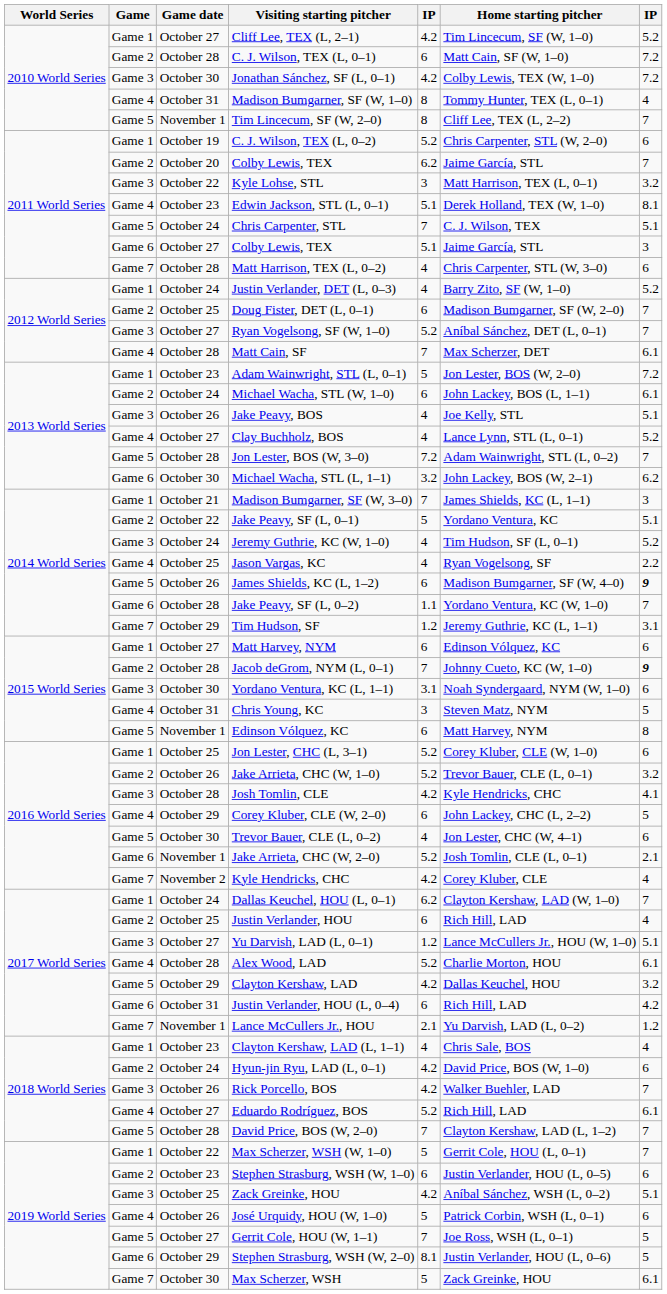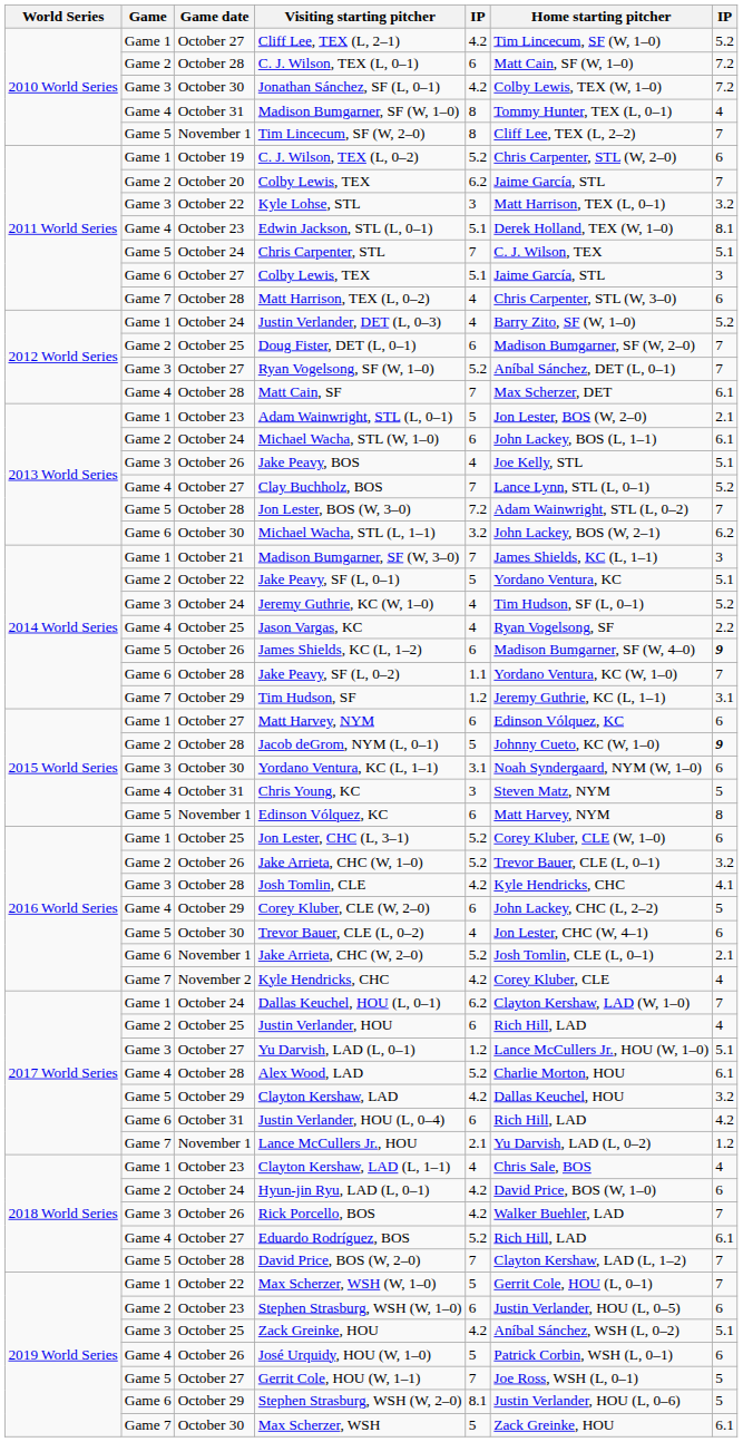 <table class="wikitable">
 <tr>
 <th>World Series</th>
 <th>Game</th>
 <th>Game date</th>
 <th>Visiting starting pitcher</th>
 <th>IP</th>
 <th>Home starting pitcher</th>
 <th>IP</th>
 </tr>
 <tr>
 <td rowspan=5><a href='#'>2010 World Series</a></td>
 <td>Game 1</td>
 <td>October 27</td>
 <td><a href='#'>Cliff Lee</a>, <a href='#'>TEX</a> (L, 2–1)</td>
 <td>4.2</td>
 <td><a href='#'>Tim Lincecum</a>, <a href='#'>SF</a> (W, 1–0)</td>
 <td>5.2</td>
 </tr>
 <tr>
 <td>Game 2</td>
 <td>October 28</td>
 <td><a href='#'>C. J. Wilson</a>, TEX (L, 0–1)</td>
 <td>6</td>
 <td><a href='#'>Matt Cain</a>, SF (W, 1–0)</td>
 <td>7.2</td>
 </tr>
 <tr>
 <td>Game 3</td>
 <td>October 30</td>
 <td><a href='#'>Jonathan Sánchez</a>, SF (L, 0–1)</td>
 <td>4.2</td>
 <td><a href='#'>Colby Lewis</a>, TEX (W, 1–0)</td>
 <td>7.2</td>
 </tr>
 <tr>
 <td>Game 4</td>
 <td>October 31</td>
 <td><a href='#'>Madison Bumgarner</a>, SF (W, 1–0)</td>
 <td>8</td>
 <td><a href='#'>Tommy Hunter</a>, TEX (L, 0–1)</td>
 <td>4</td>
 </tr>
 <tr>
 <td>Game 5</td>
 <td>November 1</td>
 <td><a href='#'>Tim Lincecum</a>, SF (W, 2–0)</td>
 <td>8</td>
 <td><a href='#'>Cliff Lee</a>, TEX (L, 2–2)</td>
 <td>7</td>
 </tr>
 <tr>
 <td rowspan=7><a href='#'>2011 World Series</a></td>
 <td>Game 1</td>
 <td>October 19</td>
 <td><a href='#'>C. J. Wilson</a>, <a href='#'>TEX</a> (L, 0–2)</td>
 <td>5.2</td>
 <td><a href='#'>Chris Carpenter</a>, <a href='#'>STL</a> (W, 2–0)</td>
 <td>6</td>
 </tr>
 <tr>
 <td>Game 2</td>
 <td>October 20</td>
 <td><a href='#'>Colby Lewis</a>, TEX</td>
 <td>6.2</td>
 <td><a href='#'>Jaime García</a>, STL</td>
 <td>7</td>
 </tr>
 <tr>
 <td>Game 3</td>
 <td>October 22</td>
 <td><a href='#'>Kyle Lohse</a>, STL</td>
 <td>3</td>
 <td><a href='#'>Matt Harrison</a>, TEX (L, 0–1)</td>
 <td>3.2</td>
 </tr>
 <tr>
 <td>Game 4</td>
 <td>October 23</td>
 <td><a href='#'>Edwin Jackson</a>, STL (L, 0–1)</td>
 <td>5.1</td>
 <td><a href='#'>Derek Holland</a>, TEX (W, 1–0)</td>
 <td>8.1</td>
 </tr>
 <tr>
 <td>Game 5</td>
 <td>October 24</td>
 <td><a href='#'>Chris Carpenter</a>, STL</td>
 <td>7</td>
 <td><a href='#'>C. J. Wilson</a>, TEX</td>
 <td>5.1</td>
 </tr>
 <tr>
 <td>Game 6</td>
 <td>October 27</td>
 <td><a href='#'>Colby Lewis</a>, TEX</td>
 <td>5.1</td>
 <td><a href='#'>Jaime García</a>, STL</td>
 <td>3</td>
 </tr>
 <tr>
 <td>Game 7</td>
 <td>October 28</td>
 <td><a href='#'>Matt Harrison</a>, TEX (L, 0–2)</td>
 <td>4</td>
 <td><a href='#'>Chris Carpenter</a>, STL (W, 3–0)</td>
 <td>6</td>
 </tr>
 <tr>
 <td rowspan=4><a href='#'>2012 World Series</a></td>
 <td>Game 1</td>
 <td>October 24</td>
 <td><a href='#'>Justin Verlander</a>, <a href='#'>DET</a> (L, 0–3)</td>
 <td>4</td>
 <td><a href='#'>Barry Zito</a>, <a href='#'>SF</a> (W, 1–0)</td>
 <td>5.2</td>
 </tr>
 <tr>
 <td>Game 2</td>
 <td>October 25</td>
 <td><a href='#'>Doug Fister</a>, DET (L, 0–1)</td>
 <td>6</td>
 <td><a href='#'>Madison Bumgarner</a>, SF (W, 2–0)</td>
 <td>7</td>
 </tr>
 <tr>
 <td>Game 3</td>
 <td>October 27</td>
 <td><a href='#'>Ryan Vogelsong</a>, SF (W, 1–0)</td>
 <td>5.2</td>
 <td><a href='#'>Aníbal Sánchez</a>, DET (L, 0–1)</td>
 <td>7</td>
 </tr>
 <tr>
 <td>Game 4</td>
 <td>October 28</td>
 <td><a href='#'>Matt Cain</a>, SF</td>
 <td>7</td>
 <td><a href='#'>Max Scherzer</a>, DET</td>
 <td>6.1</td>
 </tr>
 <tr>
 <td rowspan=6><a href='#'>2013 World Series</a></td>
 <td>Game 1</td>
 <td>October 23</td>
 <td><a href='#'>Adam Wainwright</a>, <a href='#'>STL</a> (L, 0–1)</td>
 <td>5</td>
 <td><a href='#'>Jon Lester</a>, <a href='#'>BOS</a> (W, 2–0)</td>
-<td>7.2</td>
+<td>2.1</td>
 </tr>
 <tr>
 <td>Game 2</td>
 <td>October 24</td>
 <td><a href='#'>Michael Wacha</a>, STL (W, 1–0)</td>
 <td>6</td>
 <td><a href='#'>John Lackey</a>, BOS (L, 1–1)</td>
 <td>6.1</td>
 </tr>
 <tr>
 <td>Game 3</td>
 <td>October 26</td>
 <td><a href='#'>Jake Peavy</a>, BOS</td>
 <td>4</td>
 <td><a href='#'>Joe Kelly</a>, STL</td>
 <td>5.1</td>
 </tr>
 <tr>
 <td>Game 4</td>
 <td>October 27</td>
 <td><a href='#'>Clay Buchholz</a>, BOS</td>
-<td>4</td>
+<td>7</td>
 <td><a href='#'>Lance Lynn</a>, STL (L, 0–1)</td>
 <td>5.2</td>
 </tr>
 <tr>
 <td>Game 5</td>
 <td>October 28</td>
 <td><a href='#'>Jon Lester</a>, BOS (W, 3–0)</td>
 <td>7.2</td>
 <td><a href='#'>Adam Wainwright</a>, STL (L, 0–2)</td>
 <td>7</td>
 </tr>
 <tr>
 <td>Game 6</td>
 <td>October 30</td>
 <td><a href='#'>Michael Wacha</a>, STL (L, 1–1)</td>
 <td>3.2</td>
 <td><a href='#'>John Lackey</a>, BOS (W, 2–1)</td>
 <td>6.2</td>
 </tr>
 <tr>
 <td rowspan=7><a href='#'>2014 World Series</a></td>
 <td>Game 1</td>
 <td>October 21</td>
 <td><a href='#'>Madison Bumgarner</a>, <a href='#'>SF</a> (W, 3–0)</td>
 <td>7</td>
 <td><a href='#'>James Shields</a>, <a href='#'>KC</a> (L, 1–1)</td>
 <td>3</td>
 </tr>
 <tr>
 <td>Game 2</td>
 <td>October 22</td>
 <td><a href='#'>Jake Peavy</a>, SF (L, 0–1)</td>
 <td>5</td>
 <td><a href='#'>Yordano Ventura</a>, KC</td>
 <td>5.1</td>
 </tr>
 <tr>
 <td>Game 3</td>
 <td>October 24</td>
 <td><a href='#'>Jeremy Guthrie</a>, KC (W, 1–0)</td>
 <td>4</td>
 <td><a href='#'>Tim Hudson</a>, SF (L, 0–1)</td>
 <td>5.2</td>
 </tr>
 <tr>
 <td>Game 4</td>
 <td>October 25</td>
 <td><a href='#'>Jason Vargas</a>, KC</td>
 <td>4</td>
 <td><a href='#'>Ryan Vogelsong</a>, SF</td>
 <td>2.2</td>
 </tr>
 <tr>
 <td>Game 5</td>
 <td>October 26</td>
 <td><a href='#'>James Shields</a>, KC (L, 1–2)</td>
 <td>6</td>
 <td><a href='#'>Madison Bumgarner</a>, SF (W, 4–0)</td>
 <td><strong><em>9</em></strong></td>
 </tr>
 <tr>
 <td>Game 6</td>
 <td>October 28</td>
 <td><a href='#'>Jake Peavy</a>, SF (L, 0–2)</td>
 <td>1.1</td>
 <td><a href='#'>Yordano Ventura</a>, KC (W, 1–0)</td>
 <td>7</td>
 </tr>
 <tr>
 <td>Game 7</td>
 <td>October 29</td>
 <td><a href='#'>Tim Hudson</a>, SF</td>
 <td>1.2</td>
 <td><a href='#'>Jeremy Guthrie</a>, KC (L, 1–1)</td>
 <td>3.1</td>
 </tr>
 <tr>
 <td rowspan=5><a href='#'>2015 World Series</a></td>
 <td>Game 1</td>
 <td>October 27</td>
 <td><a href='#'>Matt Harvey</a>, <a href='#'>NYM</a></td>
 <td>6</td>
 <td><a href='#'>Edinson Vólquez</a>, <a href='#'>KC</a></td>
 <td>6</td>
 </tr>
 <tr>
 <td>Game 2</td>
 <td>October 28</td>
 <td><a href='#'>Jacob deGrom</a>, NYM (L, 0–1)</td>
-<td>7</td>
+<td>5</td>
 <td><a href='#'>Johnny Cueto</a>, KC (W, 1–0)</td>
 <td><strong><em>9</em></strong></td>
 </tr>
 <tr>
 <td>Game 3</td>
 <td>October 30</td>
 <td><a href='#'>Yordano Ventura</a>, KC (L, 1–1)</td>
 <td>3.1</td>
 <td><a href='#'>Noah Syndergaard</a>, NYM (W, 1–0)</td>
 <td>6</td>
 </tr>
 <tr>
 <td>Game 4</td>
 <td>October 31</td>
 <td><a href='#'>Chris Young</a>, KC</td>
 <td>3</td>
 <td><a href='#'>Steven Matz</a>, NYM</td>
 <td>5</td>
 </tr>
 <tr>
 <td>Game 5</td>
 <td>November 1</td>
 <td><a href='#'>Edinson Vólquez</a>, KC</td>
 <td>6</td>
 <td><a href='#'>Matt Harvey</a>, NYM</td>
 <td>8</td>
 </tr>
 <tr>
 <td rowspan=7><a href='#'>2016 World Series</a></td>
 <td>Game 1</td>
 <td>October 25</td>
 <td><a href='#'>Jon Lester</a>, <a href='#'>CHC</a> (L, 3–1)</td>
 <td>5.2</td>
 <td><a href='#'>Corey Kluber</a>, <a href='#'>CLE</a> (W, 1–0)</td>
 <td>6</td>
 </tr>
 <tr>
 <td>Game 2</td>
 <td>October 26</td>
 <td><a href='#'>Jake Arrieta</a>, CHC (W, 1–0)</td>
 <td>5.2</td>
 <td><a href='#'>Trevor Bauer</a>, CLE (L, 0–1)</td>
 <td>3.2</td>
 </tr>
 <tr>
 <td>Game 3</td>
 <td>October 28</td>
 <td><a href='#'>Josh Tomlin</a>, CLE</td>
 <td>4.2</td>
 <td><a href='#'>Kyle Hendricks</a>, CHC</td>
 <td>4.1</td>
 </tr>
 <tr>
 <td>Game 4</td>
 <td>October 29</td>
 <td><a href='#'>Corey Kluber</a>, CLE (W, 2–0)</td>
 <td>6</td>
 <td><a href='#'>John Lackey</a>, CHC (L, 2–2)</td>
 <td>5</td>
 </tr>
 <tr>
 <td>Game 5</td>
 <td>October 30</td>
 <td><a href='#'>Trevor Bauer</a>, CLE (L, 0–2)</td>
 <td>4</td>
 <td><a href='#'>Jon Lester</a>, CHC (W, 4–1)</td>
 <td>6</td>
 </tr>
 <tr>
 <td>Game 6</td>
 <td>November 1</td>
 <td><a href='#'>Jake Arrieta</a>, CHC (W, 2–0)</td>
 <td>5.2</td>
 <td><a href='#'>Josh Tomlin</a>, CLE (L, 0–1)</td>
 <td>2.1</td>
 </tr>
 <tr>
 <td>Game 7</td>
 <td>November 2</td>
 <td><a href='#'>Kyle Hendricks</a>, CHC</td>
 <td>4.2</td>
 <td><a href='#'>Corey Kluber</a>, CLE</td>
 <td>4</td>
 </tr>
 <tr>
 <td rowspan=7><a href='#'>2017 World Series</a></td>
 <td>Game 1</td>
 <td>October 24</td>
 <td><a href='#'>Dallas Keuchel</a>, <a href='#'>HOU</a> (L, 0–1)</td>
 <td>6.2</td>
 <td><a href='#'>Clayton Kershaw</a>, <a href='#'>LAD</a> (W, 1–0)</td>
 <td>7</td>
 </tr>
 <tr>
 <td>Game 2</td>
 <td>October 25</td>
 <td><a href='#'>Justin Verlander</a>, HOU</td>
 <td>6</td>
 <td><a href='#'>Rich Hill</a>, LAD</td>
 <td>4</td>
 </tr>
 <tr>
 <td>Game 3</td>
 <td>October 27</td>
 <td><a href='#'>Yu Darvish</a>, LAD (L, 0–1)</td>
 <td>1.2</td>
 <td><a href='#'>Lance McCullers Jr.</a>, HOU (W, 1–0)</td>
 <td>5.1</td>
 </tr>
 <tr>
 <td>Game 4</td>
 <td>October 28</td>
 <td><a href='#'>Alex Wood</a>, LAD</td>
 <td>5.2</td>
 <td><a href='#'>Charlie Morton</a>, HOU</td>
 <td>6.1</td>
 </tr>
 <tr>
 <td>Game 5</td>
 <td>October 29</td>
 <td><a href='#'>Clayton Kershaw</a>, LAD</td>
 <td>4.2</td>
 <td><a href='#'>Dallas Keuchel</a>, HOU</td>
 <td>3.2</td>
 </tr>
 <tr>
 <td>Game 6</td>
 <td>October 31</td>
 <td><a href='#'>Justin Verlander</a>, HOU (L, 0–4)</td>
 <td>6</td>
 <td><a href='#'>Rich Hill</a>, LAD</td>
 <td>4.2</td>
 </tr>
 <tr>
 <td>Game 7</td>
 <td>November 1</td>
 <td><a href='#'>Lance McCullers Jr.</a>, HOU</td>
 <td>2.1</td>
 <td><a href='#'>Yu Darvish</a>, LAD (L, 0–2)</td>
 <td>1.2</td>
 </tr>
 <tr>
 <td rowspan=5><a href='#'>2018 World Series</a></td>
 <td>Game 1</td>
 <td>October 23</td>
 <td><a href='#'>Clayton Kershaw</a>, <a href='#'>LAD</a> (L, 1–1)</td>
 <td>4</td>
 <td><a href='#'>Chris Sale</a>, <a href='#'>BOS</a></td>
 <td>4</td>
 </tr>
 <tr>
 <td>Game 2</td>
 <td>October 24</td>
 <td><a href='#'>Hyun-jin Ryu</a>, LAD (L, 0–1)</td>
 <td>4.2</td>
 <td><a href='#'>David Price</a>, BOS (W, 1–0)</td>
 <td>6</td>
 </tr>
 <tr>
 <td>Game 3</td>
 <td>October 26</td>
 <td><a href='#'>Rick Porcello</a>, BOS</td>
 <td>4.2</td>
 <td><a href='#'>Walker Buehler</a>, LAD</td>
 <td>7</td>
 </tr>
 <tr>
 <td>Game 4</td>
 <td>October 27</td>
 <td><a href='#'>Eduardo Rodríguez</a>, BOS</td>
 <td>5.2</td>
 <td><a href='#'>Rich Hill</a>, LAD</td>
 <td>6.1</td>
 </tr>
 <tr>
 <td>Game 5</td>
 <td>October 28</td>
 <td><a href='#'>David Price</a>, BOS (W, 2–0)</td>
 <td>7</td>
 <td><a href='#'>Clayton Kershaw</a>, LAD (L, 1–2)</td>
 <td>7</td>
 </tr>
 <tr>
 <td rowspan=7><a href='#'>2019 World Series</a></td>
 <td>Game 1</td>
 <td>October 22</td>
 <td><a href='#'>Max Scherzer</a>, <a href='#'>WSH</a> (W, 1–0)</td>
 <td>5</td>
 <td><a href='#'>Gerrit Cole</a>, <a href='#'>HOU</a> (L, 0–1)</td>
 <td>7</td>
 </tr>
 <tr>
 <td>Game 2</td>
 <td>October 23</td>
 <td><a href='#'>Stephen Strasburg</a>, WSH (W, 1–0)</td>
 <td>6</td>
 <td><a href='#'>Justin Verlander</a>, HOU (L, 0–5)</td>
 <td>6</td>
 </tr>
 <tr>
 <td>Game 3</td>
 <td>October 25</td>
 <td><a href='#'>Zack Greinke</a>, HOU</td>
 <td>4.2</td>
 <td><a href='#'>Aníbal Sánchez</a>, WSH (L, 0–2)</td>
 <td>5.1</td>
 </tr>
 <tr>
 <td>Game 4</td>
 <td>October 26</td>
 <td><a href='#'>José Urquidy</a>, HOU (W, 1–0)</td>
 <td>5</td>
 <td><a href='#'>Patrick Corbin</a>, WSH (L, 0–1)</td>
 <td>6</td>
 </tr>
 <tr>
 <td>Game 5</td>
 <td>October 27</td>
 <td><a href='#'>Gerrit Cole</a>, HOU (W, 1–1)</td>
 <td>7</td>
 <td><a href='#'>Joe Ross</a>, WSH (L, 0–1)</td>
 <td>5</td>
 </tr>
 <tr>
 <td>Game 6</td>
 <td>October 29</td>
 <td><a href='#'>Stephen Strasburg</a>, WSH (W, 2–0)</td>
 <td>8.1</td>
 <td><a href='#'>Justin Verlander</a>, HOU (L, 0–6)</td>
 <td>5</td>
 </tr>
 <tr>
 <td>Game 7</td>
 <td>October 30</td>
 <td><a href='#'>Max Scherzer</a>, WSH</td>
 <td>5</td>
 <td><a href='#'>Zack Greinke</a>, HOU</td>
 <td>6.1</td>
 </tr>
 </table>
